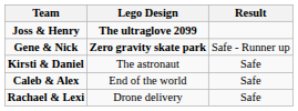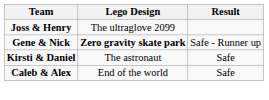 <table class="wikitable plainrowheaders" style="text-align: center; line-height:16px;">
 <tr>
 <th scope="col">Team</th>
 <th scope="col">Lego Design</th>
 <th scope="col">Result</th>
 </tr>
 <tr>
 <td><strong>Joss & Henry</strong></td>
-<td><strong>The ultraglove 2099</strong></td>
+<td>The ultraglove 2099</td>
 <td></td>
 </tr>
 <tr>
 <td><strong>Gene & Nick</strong></td>
 <td><strong>Zero gravity skate park</strong></td>
 <td>Safe - Runner up</td>
 </tr>
 <tr>
 <td><strong>Kirsti & Daniel</strong></td>
 <td>The astronaut</td>
 <td>Safe</td>
 </tr>
 <tr>
 <td><strong>Caleb & Alex</strong></td>
 <td>End of the world</td>
 <td>Safe</td>
 </tr>
-<tr>
-<td><strong>Rachael & Lexi</strong></td>
-<td>Drone delivery</td>
-<td>Safe</td>
-</tr>
 </table>
